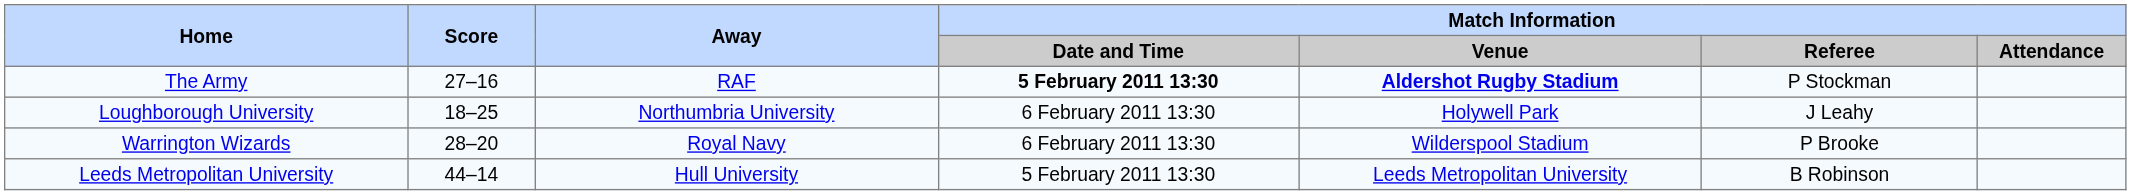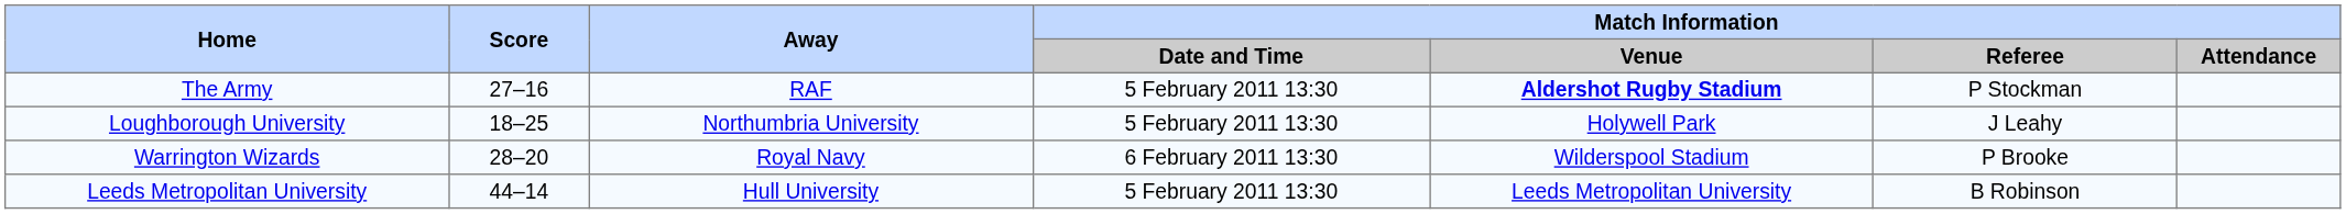 <table border=1 style="border-collapse:collapse; font-size:90%; text-align:center;" cellpadding=3 cellspacing=0 width=100%>
 <tr bgcolor=#C1D8FF>
 <th rowspan=2 width=19%>Home</th>
 <th rowspan=2 width=6%>Score</th>
 <th rowspan=2 width=19%>Away</th>
 <th colspan=6>Match Information</th>
 </tr>
 <tr bgcolor=#CCCCCC>
 <th width=17%>Date and Time</th>
 <th width=19%>Venue</th>
 <th width=13%>Referee</th>
 <th width=7%>Attendance</th>
 </tr>
 <tr bgcolor=#F5FAFF>
 <td><a href='#'>The Army</a></td>
 <td>27–16</td>
 <td><a href='#'>RAF</a></td>
-<td><strong>5 February 2011 13:30</strong></td>
+<td>5 February 2011 13:30</td>
 <td><strong><a href='#'>Aldershot Rugby Stadium</a></strong></td>
 <td>P Stockman</td>
 <td></td>
 </tr>
 <tr bgcolor=#F5FAFF>
 <td><a href='#'>Loughborough University</a></td>
 <td>18–25</td>
 <td><a href='#'>Northumbria University</a></td>
-<td>6 February 2011 13:30</td>
+<td>5 February 2011 13:30</td>
 <td><a href='#'>Holywell Park</a></td>
 <td>J Leahy</td>
 <td></td>
 </tr>
 <tr bgcolor=#F5FAFF>
 <td><a href='#'>Warrington Wizards</a></td>
 <td>28–20</td>
 <td><a href='#'>Royal Navy</a></td>
 <td>6 February 2011 13:30</td>
 <td><a href='#'>Wilderspool Stadium</a></td>
 <td>P Brooke</td>
 <td></td>
 </tr>
 <tr bgcolor=#F5FAFF>
 <td><a href='#'>Leeds Metropolitan University</a></td>
 <td>44–14</td>
 <td><a href='#'>Hull University</a></td>
 <td>5 February 2011 13:30</td>
 <td><a href='#'>Leeds Metropolitan University</a></td>
 <td>B Robinson</td>
 <td></td>
 </tr>
 </table>
